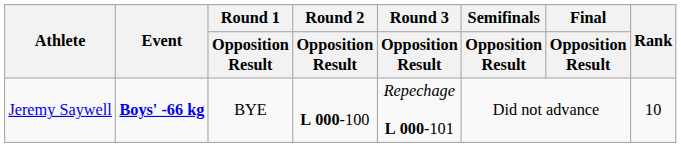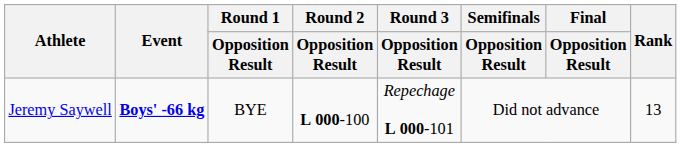 <table class="wikitable" border="1" style="font-size:90%">
 <tr>
 <th rowspan=2>Athlete</th>
 <th rowspan=2>Event</th>
 <th>Round 1</th>
 <th>Round 2</th>
 <th>Round 3</th>
 <th>Semifinals</th>
 <th>Final</th>
 <th rowspan=2>Rank</th>
 </tr>
 <tr>
 <th>Opposition<br>Result</th>
 <th>Opposition<br>Result</th>
 <th>Opposition<br>Result</th>
 <th>Opposition<br>Result</th>
 <th>Opposition<br>Result</th>
 </tr>
 <tr>
 <td><a href='#'>Jeremy Saywell</a></td>
 <td><strong><a href='#'>Boys' -66 kg</a></strong></td>
 <td align=center>BYE</td>
 <td align=center> <br> <strong>L</strong> <strong>000</strong>-100</td>
 <td align=center><em>Repechage</em><br> <br> <strong>L</strong> <strong>000</strong>-101</td>
 <td align=center colspan=2>Did not advance</td>
-<td align=center>10</td>
+<td align=center>13</td>
 </tr>
 </table>
